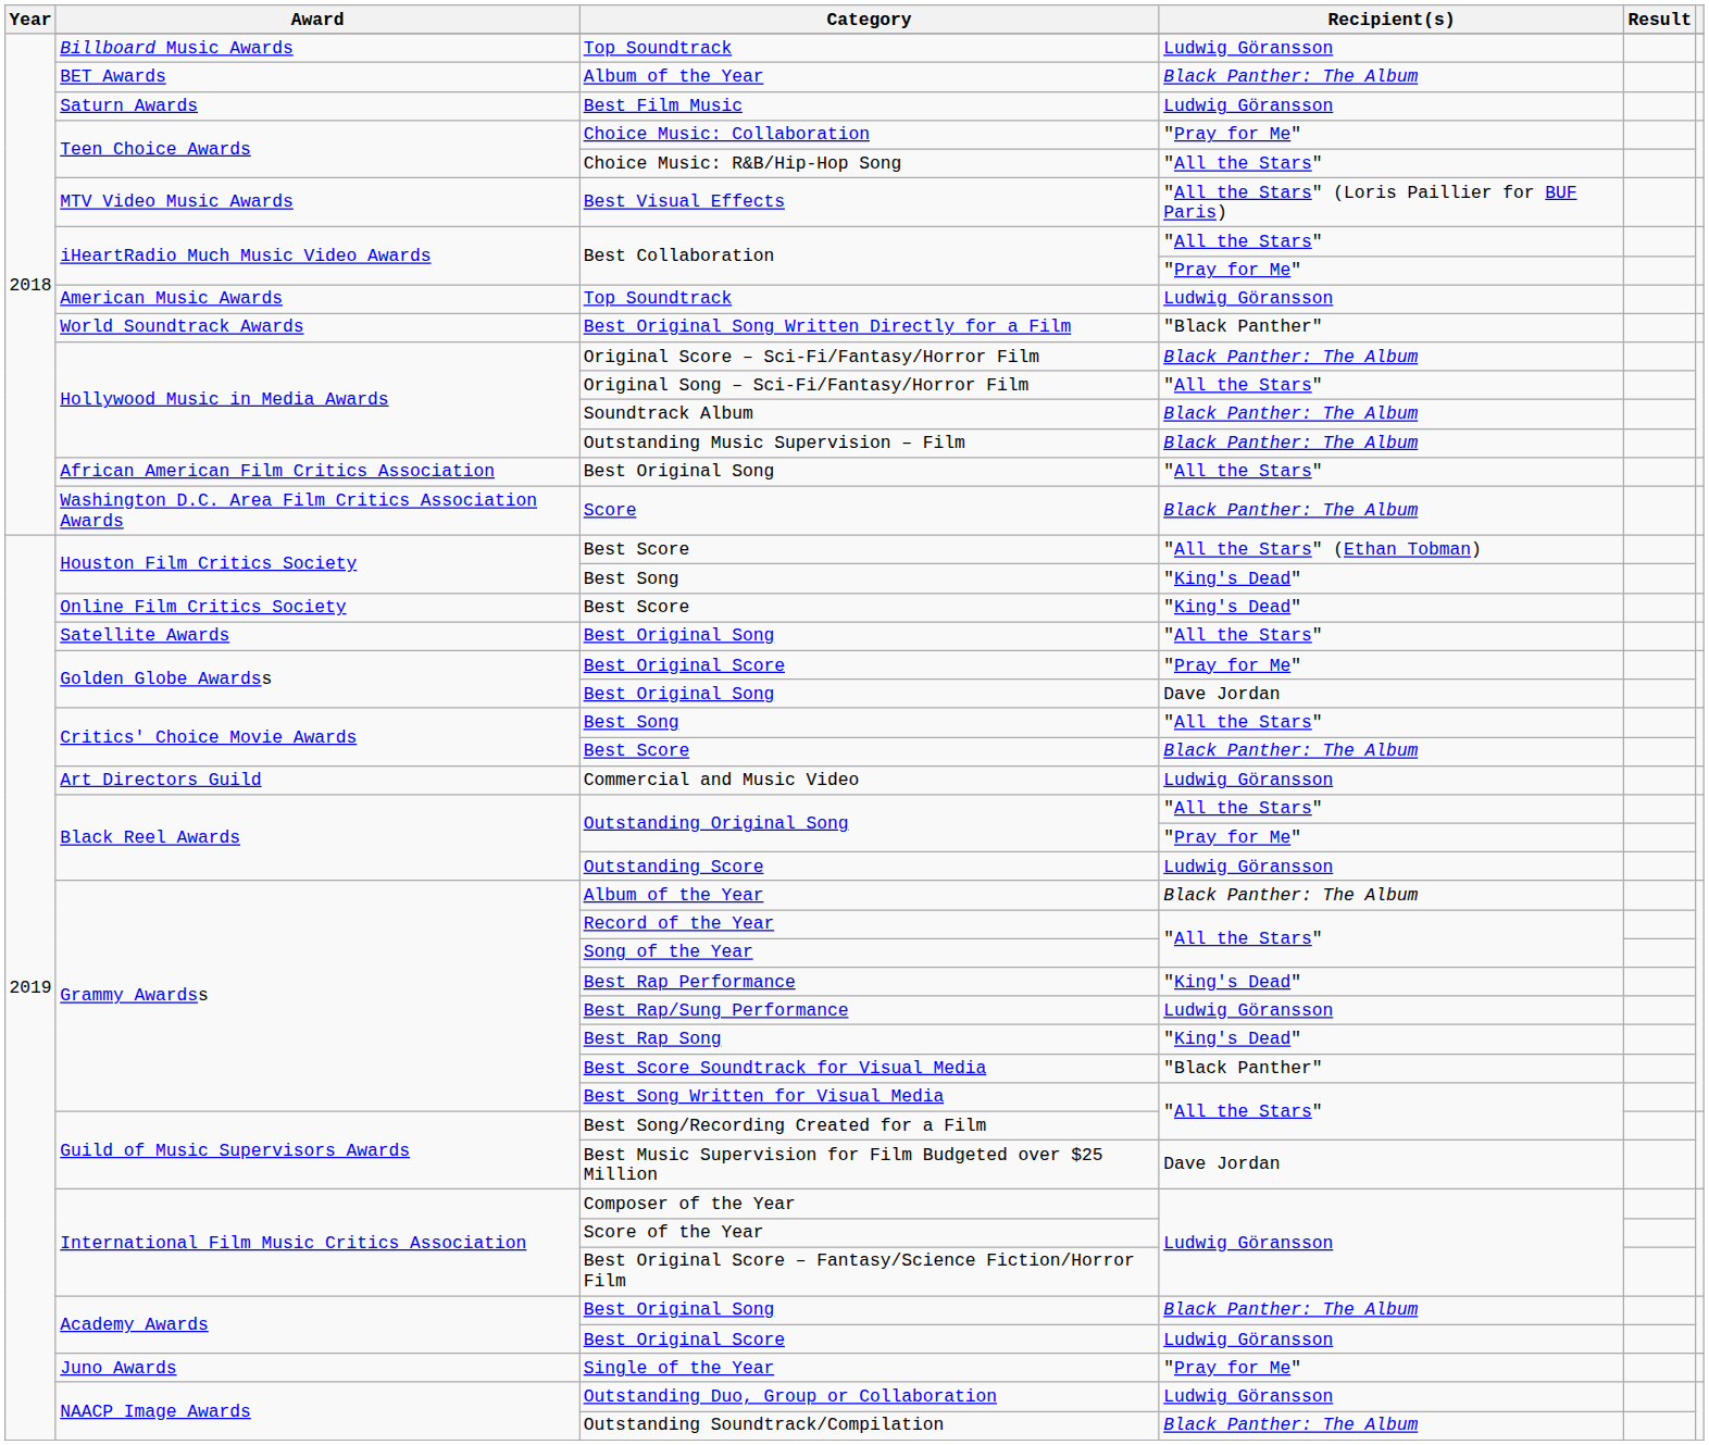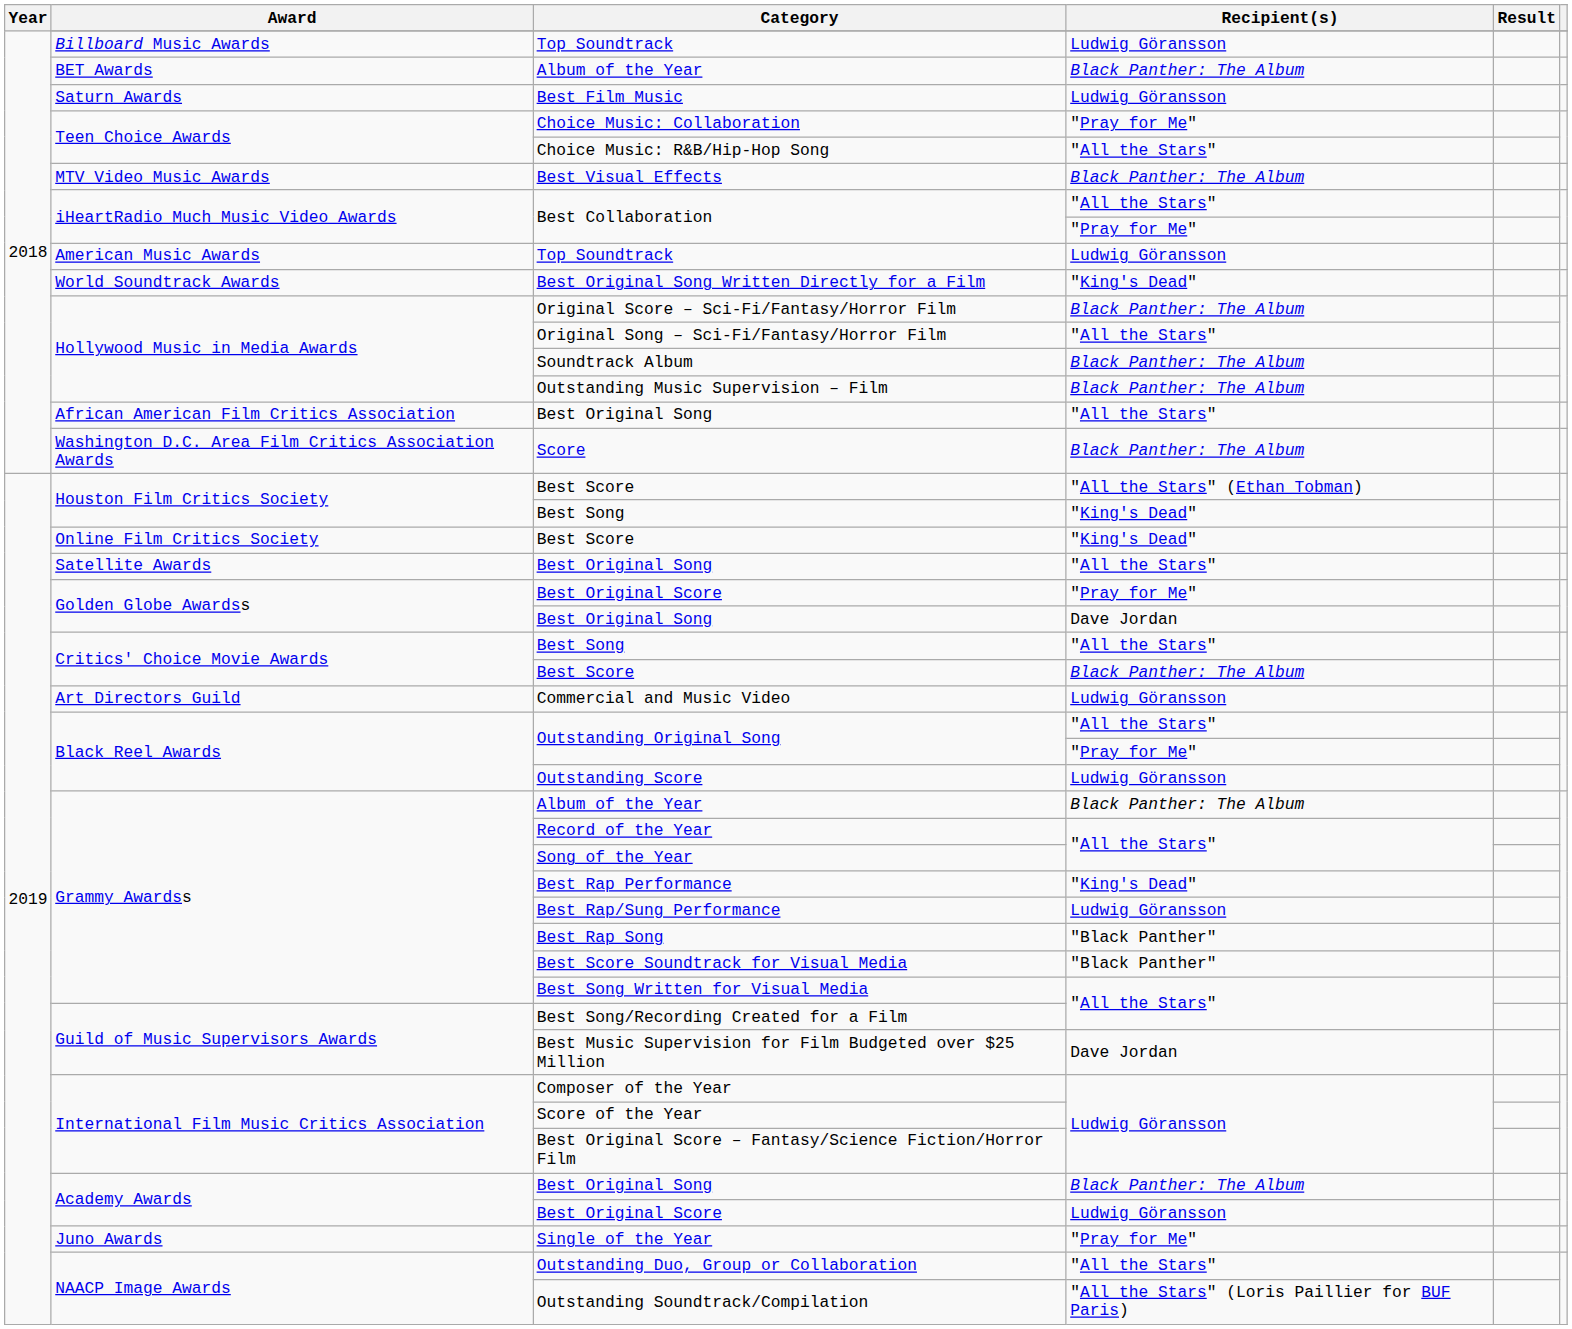 <table class="wikitable sortable" style="width: 99%;">
 <tr>
 <th scope="col">Year</th>
 <th scope="col">Award</th>
 <th scope="col">Category</th>
 <th scope="col">Recipient(s)</th>
 <th scope="col">Result</th>
 <th scope="col" class="unsortable"></th>
 </tr>
 <tr>
 <td rowspan="17">2018</td>
 </tr>
 <tr>
 <td><a href='#'><em>Billboard</em> Music Awards</a></td>
 <td><a href='#'>Top Soundtrack</a></td>
 <td><a href='#'>Ludwig Göransson</a></td>
 <td></td>
 <td style="text-align:center;"></td>
 </tr>
 <tr>
 <td><a href='#'>BET Awards</a></td>
 <td><a href='#'>Album of the Year</a></td>
 <td><em><a href='#'>Black Panther: The Album</a></em></td>
 <td></td>
 <td style="text-align:center;"></td>
 </tr>
 <tr>
 <td><a href='#'>Saturn Awards</a></td>
 <td><a href='#'>Best Film Music</a></td>
 <td><a href='#'>Ludwig Göransson</a></td>
 <td></td>
 <td style="text-align:center;"></td>
 </tr>
 <tr>
 <td rowspan="2"><a href='#'>Teen Choice Awards</a></td>
 <td><a href='#'>Choice Music: Collaboration</a></td>
 <td>"<a href='#'>Pray for Me</a>"</td>
 <td></td>
 <td rowspan="2" style="text-align:center;"></td>
 </tr>
 <tr>
 <td>Choice Music: R&B/Hip-Hop Song</td>
 <td>"<a href='#'>All the Stars</a>"</td>
 <td></td>
 </tr>
 <tr>
 <td><a href='#'>MTV Video Music Awards</a></td>
 <td><a href='#'>Best Visual Effects</a></td>
-<td>"<a href='#'>All the Stars</a>" (Loris Paillier for <a href='#'>BUF Paris</a>)</td>
+<td><em><a href='#'>Black Panther: The Album</a></em></td>
 <td></td>
 <td style="text-align:center;"></td>
 </tr>
 <tr>
 <td rowspan="2"><a href='#'>iHeartRadio Much Music Video Awards</a></td>
 <td rowspan="2">Best Collaboration</td>
 <td>"<a href='#'>All the Stars</a>"</td>
 <td></td>
 <td rowspan="2" style="text-align:center;"></td>
 </tr>
 <tr>
 <td>"<a href='#'>Pray for Me</a>"</td>
 <td></td>
 </tr>
 <tr>
 <td><a href='#'>American Music Awards</a></td>
 <td><a href='#'>Top Soundtrack</a></td>
 <td><a href='#'>Ludwig Göransson</a></td>
 <td></td>
 <td style="text-align:center;"></td>
 </tr>
 <tr>
 <td><a href='#'>World Soundtrack Awards</a></td>
 <td><a href='#'>Best Original Song Written Directly for a Film</a></td>
-<td>"Black Panther"</td>
+<td>"<a href='#'>King's Dead</a>"</td>
 <td></td>
 <td style="text-align:center;"></td>
 </tr>
 <tr>
 <td rowspan="4"><a href='#'>Hollywood Music in Media Awards</a></td>
 <td>Original Score – Sci-Fi/Fantasy/Horror Film</td>
 <td><em><a href='#'>Black Panther: The Album</a></em></td>
 <td></td>
 <td rowspan="4" style="text-align:center;"></td>
 </tr>
 <tr>
 <td>Original Song – Sci-Fi/Fantasy/Horror Film</td>
 <td>"<a href='#'>All the Stars</a>"</td>
 <td></td>
 </tr>
 <tr>
 <td>Soundtrack Album</td>
 <td><em><a href='#'>Black Panther: The Album</a></em></td>
 <td></td>
 </tr>
 <tr>
 <td>Outstanding Music Supervision – Film</td>
 <td><em><a href='#'>Black Panther: The Album</a></em></td>
 <td></td>
 </tr>
 <tr>
 <td><a href='#'>African American Film Critics Association</a></td>
 <td>Best Original Song</td>
 <td>"<a href='#'>All the Stars</a>"</td>
 <td></td>
 <td style="text-align:center;"></td>
 </tr>
 <tr>
 <td><a href='#'>Washington D.C. Area Film Critics Association Awards</a></td>
 <td><a href='#'>Score</a></td>
 <td><em><a href='#'>Black Panther: The Album</a></em></td>
 <td></td>
 <td style="text-align:center;"></td>
 </tr>
 <tr>
 <td rowspan="31">2019</td>
 <td rowspan="2"><a href='#'>Houston Film Critics Society</a></td>
 <td>Best Score</td>
 <td>"<a href='#'>All the Stars</a>" (<a href='#'>Ethan Tobman</a>)</td>
 <td></td>
 <td rowspan="2" style="text-align:center;"></td>
 </tr>
 <tr>
 <td>Best Song</td>
 <td>"<a href='#'>King's Dead</a>"</td>
 <td></td>
 </tr>
 <tr>
 <td><a href='#'>Online Film Critics Society</a></td>
 <td>Best Score</td>
 <td>"<a href='#'>King's Dead</a>"</td>
 <td></td>
 <td style="text-align:center;"></td>
 </tr>
 <tr>
 <td><a href='#'>Satellite Awards</a></td>
 <td><a href='#'>Best Original Song</a></td>
 <td>"<a href='#'>All the Stars</a>"</td>
 <td></td>
 <td style="text-align:center;"></td>
 </tr>
 <tr>
 <td rowspan="2"><a href='#'>Golden Globe Awards</a>s</td>
 <td><a href='#'>Best Original Score</a></td>
 <td>"<a href='#'>Pray for Me</a>"</td>
 <td></td>
 <td rowspan="2" style="text-align:center;"></td>
 </tr>
 <tr>
 <td><a href='#'>Best Original Song</a></td>
 <td>Dave Jordan</td>
 <td></td>
 </tr>
 <tr>
 <td rowspan="2"><a href='#'>Critics' Choice Movie Awards</a></td>
 <td><a href='#'>Best Song</a></td>
 <td>"<a href='#'>All the Stars</a>"</td>
 <td></td>
 <td rowspan="2" style="text-align:center;"></td>
 </tr>
 <tr>
 <td><a href='#'>Best Score</a></td>
 <td><em><a href='#'>Black Panther: The Album</a></em></td>
 <td></td>
 </tr>
 <tr>
 <td><a href='#'>Art Directors Guild</a></td>
 <td>Commercial and Music Video</td>
 <td><a href='#'>Ludwig Göransson</a></td>
 <td></td>
 <td style="text-align:center;"></td>
 </tr>
 <tr>
 <td rowspan="3"><a href='#'>Black Reel Awards</a></td>
 <td rowspan="2"><a href='#'>Outstanding Original Song</a></td>
 <td>"<a href='#'>All the Stars</a>"</td>
 <td></td>
 <td rowspan="3" style="text-align:center;"></td>
 </tr>
 <tr>
 <td>"<a href='#'>Pray for Me</a>"</td>
 <td></td>
 </tr>
 <tr>
 <td><a href='#'>Outstanding Score</a></td>
 <td><a href='#'>Ludwig Göransson</a></td>
 <td></td>
 </tr>
 <tr>
 <td rowspan="8"><a href='#'>Grammy Awards</a>s</td>
 <td><a href='#'>Album of the Year</a></td>
 <td><em>Black Panther: The Album</em></td>
 <td></td>
 <td rowspan="8" style="text-align:center;"></td>
 </tr>
 <tr>
 <td><a href='#'>Record of the Year</a></td>
 <td rowspan="2">"<a href='#'>All the Stars</a>"</td>
 <td></td>
 </tr>
 <tr>
 <td><a href='#'>Song of the Year</a></td>
 <td></td>
 </tr>
 <tr>
 <td><a href='#'>Best Rap Performance</a></td>
 <td>"<a href='#'>King's Dead</a>"</td>
 <td></td>
 </tr>
 <tr>
 <td><a href='#'>Best Rap/Sung Performance</a></td>
 <td><a href='#'>Ludwig Göransson</a></td>
 <td></td>
 </tr>
 <tr>
 <td><a href='#'>Best Rap Song</a></td>
-<td>"<a href='#'>King's Dead</a>"</td>
+<td>"Black Panther"</td>
 <td></td>
 </tr>
 <tr>
 <td><a href='#'>Best Score Soundtrack for Visual Media</a></td>
 <td>"Black Panther"</td>
 <td></td>
 </tr>
 <tr>
 <td><a href='#'>Best Song Written for Visual Media</a></td>
 <td rowspan="2">"<a href='#'>All the Stars</a>"</td>
 <td></td>
 </tr>
 <tr>
 <td rowspan="2"><a href='#'>Guild of Music Supervisors Awards</a></td>
 <td>Best Song/Recording Created for a Film</td>
 <td></td>
 <td rowspan="2" style="text-align:center;"></td>
 </tr>
 <tr>
 <td>Best Music Supervision for Film Budgeted over $25 Million</td>
 <td>Dave Jordan</td>
 <td></td>
 </tr>
 <tr>
 <td rowspan="3"><a href='#'>International Film Music Critics Association</a></td>
 <td>Composer of the Year</td>
 <td rowspan="3"><a href='#'>Ludwig Göransson</a></td>
 <td></td>
 <td rowspan="3" style="text-align:center;"></td>
 </tr>
 <tr>
 <td>Score of the Year</td>
 <td></td>
 </tr>
 <tr>
 <td>Best Original Score – Fantasy/Science Fiction/Horror Film</td>
 <td></td>
 </tr>
 <tr>
 <td rowspan="2"><a href='#'>Academy Awards</a></td>
 <td><a href='#'>Best Original Song</a></td>
 <td><em><a href='#'>Black Panther: The Album</a></em></td>
 <td></td>
 <td rowspan="2" style="text-align:center;"></td>
 </tr>
 <tr>
 <td><a href='#'>Best Original Score</a></td>
 <td><a href='#'>Ludwig Göransson</a></td>
 <td></td>
 </tr>
 <tr>
 <td><a href='#'>Juno Awards</a></td>
 <td><a href='#'>Single of the Year</a></td>
 <td>"<a href='#'>Pray for Me</a>"</td>
 <td></td>
 <td style="text-align:center;"></td>
 </tr>
 <tr>
 <td rowspan="2"><a href='#'>NAACP Image Awards</a></td>
 <td><a href='#'>Outstanding Duo, Group or Collaboration</a></td>
-<td><a href='#'>Ludwig Göransson</a></td>
+<td>"<a href='#'>All the Stars</a>"</td>
 <td></td>
 <td rowspan="2" style="text-align:center;"></td>
 </tr>
 <tr>
 <td>Outstanding Soundtrack/Compilation</td>
-<td><em><a href='#'>Black Panther: The Album</a></em></td>
+<td>"<a href='#'>All the Stars</a>" (Loris Paillier for <a href='#'>BUF Paris</a>)</td>
 <td></td>
 </tr>
 </table>
